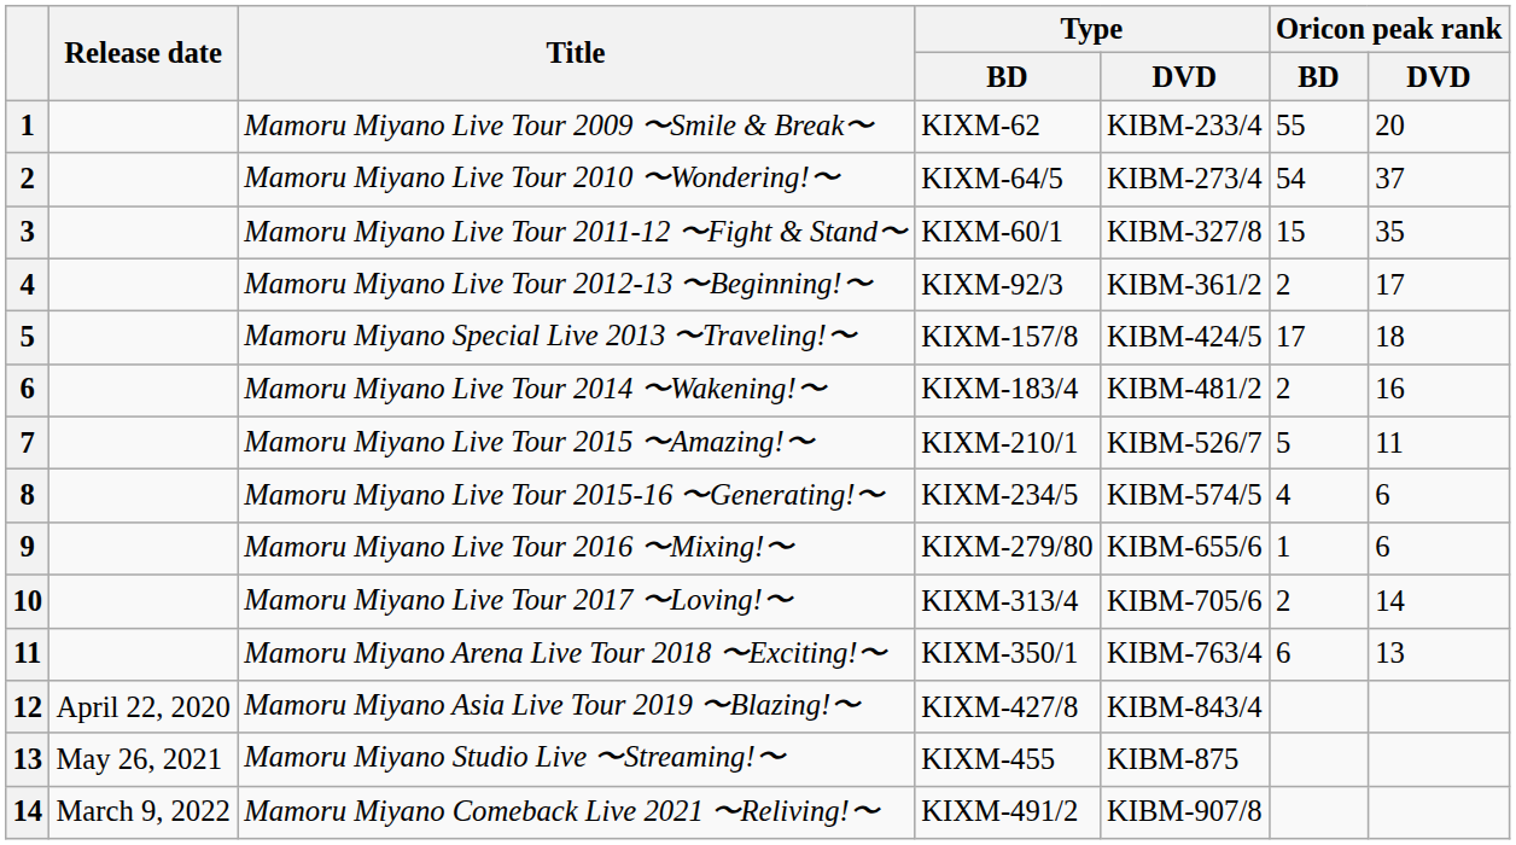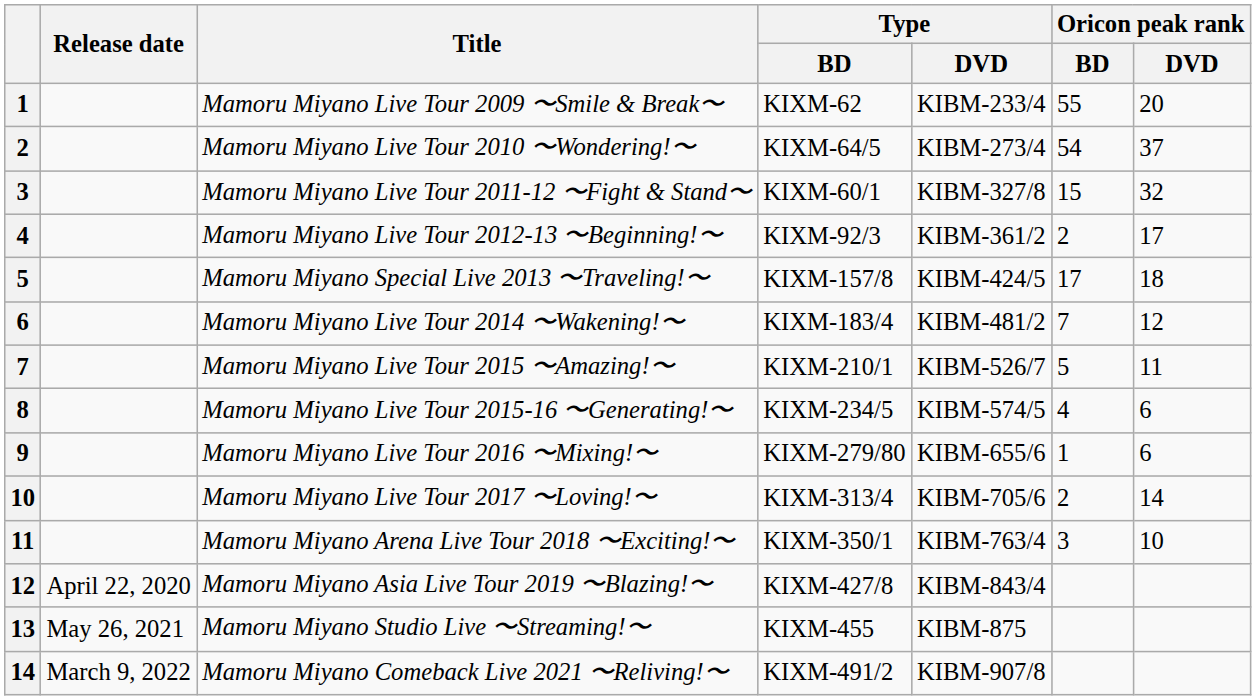 <table class="wikitable">
 <tr>
 <th rowspan="2"></th>
 <th rowspan="2">Release date</th>
 <th rowspan="2">Title</th>
 <th colspan="2">Type</th>
 <th colspan="2">Oricon peak rank</th>
 </tr>
 <tr>
 <th>BD</th>
 <th>DVD</th>
 <th>BD</th>
 <th>DVD</th>
 </tr>
 <tr>
 <th>1</th>
 <td></td>
 <td><em>Mamoru Miyano Live Tour 2009 〜Smile & Break〜</em></td>
 <td>KIXM-62</td>
 <td>KIBM-233/4</td>
 <td>55</td>
 <td>20</td>
 </tr>
 <tr>
 <th>2</th>
 <td></td>
 <td><em>Mamoru Miyano Live Tour 2010 〜Wondering!〜</em></td>
 <td>KIXM-64/5</td>
 <td>KIBM-273/4</td>
 <td>54</td>
 <td>37</td>
 </tr>
 <tr>
 <th>3</th>
 <td></td>
 <td><em>Mamoru Miyano Live Tour 2011-12 〜Fight & Stand〜</em></td>
 <td>KIXM-60/1</td>
 <td>KIBM-327/8</td>
 <td>15</td>
-<td>35</td>
+<td>32</td>
 </tr>
 <tr>
 <th>4</th>
 <td></td>
 <td><em>Mamoru Miyano Live Tour 2012-13 〜Beginning!〜</em></td>
 <td>KIXM-92/3</td>
 <td>KIBM-361/2</td>
 <td>2</td>
 <td>17</td>
 </tr>
 <tr>
 <th>5</th>
 <td></td>
 <td><em>Mamoru Miyano Special Live 2013 〜Traveling!〜</em></td>
 <td>KIXM-157/8</td>
 <td>KIBM-424/5</td>
 <td>17</td>
 <td>18</td>
 </tr>
 <tr>
 <th>6</th>
 <td></td>
 <td><em>Mamoru Miyano Live Tour 2014 〜Wakening!〜</em></td>
 <td>KIXM-183/4</td>
 <td>KIBM-481/2</td>
-<td>2</td>
-<td>16</td>
+<td>7</td>
+<td>12</td>
 </tr>
 <tr>
 <th>7</th>
 <td></td>
 <td><em>Mamoru Miyano Live Tour 2015 〜Amazing!〜</em></td>
 <td>KIXM-210/1</td>
 <td>KIBM-526/7</td>
 <td>5</td>
 <td>11</td>
 </tr>
 <tr>
 <th>8</th>
 <td></td>
 <td><em>Mamoru Miyano Live Tour 2015-16 〜Generating!〜</em></td>
 <td>KIXM-234/5</td>
 <td>KIBM-574/5</td>
 <td>4</td>
 <td>6</td>
 </tr>
 <tr>
 <th>9</th>
 <td></td>
 <td><em>Mamoru Miyano Live Tour 2016 〜Mixing!〜</em></td>
 <td>KIXM-279/80</td>
 <td>KIBM-655/6</td>
 <td>1</td>
 <td>6</td>
 </tr>
 <tr>
 <th>10</th>
 <td></td>
 <td><em>Mamoru Miyano Live Tour 2017 〜Loving!〜</em></td>
 <td>KIXM-313/4</td>
 <td>KIBM-705/6</td>
 <td>2</td>
 <td>14</td>
 </tr>
 <tr>
 <th>11</th>
 <td></td>
 <td><em>Mamoru Miyano Arena Live Tour 2018 〜Exciting!〜</em></td>
 <td>KIXM-350/1</td>
 <td>KIBM-763/4</td>
-<td>6</td>
-<td>13</td>
+<td>3</td>
+<td>10</td>
 </tr>
 <tr>
 <th>12</th>
 <td>April 22, 2020</td>
 <td><em>Mamoru Miyano Asia Live Tour 2019 〜Blazing!〜</em></td>
 <td>KIXM-427/8</td>
 <td>KIBM-843/4</td>
 <td></td>
 <td></td>
 </tr>
 <tr>
 <th>13</th>
 <td>May 26, 2021</td>
 <td><em>Mamoru Miyano Studio Live 〜Streaming!〜</em></td>
 <td>KIXM-455</td>
 <td>KIBM-875</td>
 <td></td>
 <td></td>
 </tr>
 <tr>
 <th>14</th>
 <td>March 9, 2022</td>
 <td><em>Mamoru Miyano Comeback Live 2021 〜Reliving!〜</em></td>
 <td>KIXM-491/2</td>
 <td>KIBM-907/8</td>
 <td></td>
 <td></td>
 </tr>
 </table>
